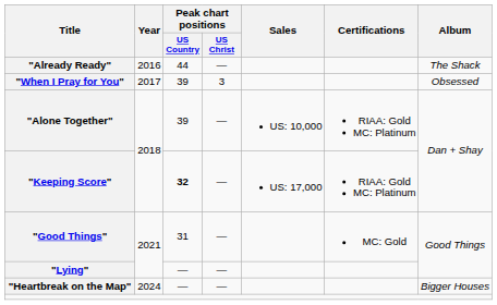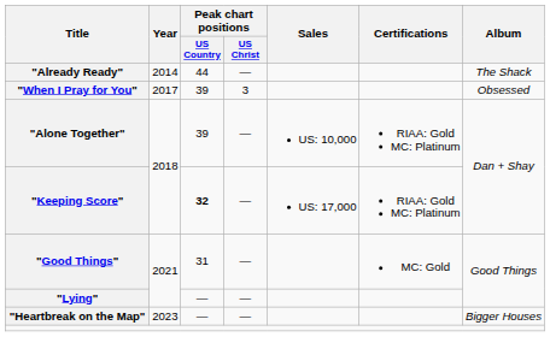 <table class="wikitable plainrowheaders" style="text-align:center;">
 <tr>
 <th rowspan="2" style="width:12em;">Title</th>
 <th rowspan="2">Year</th>
 <th colspan="2">Peak chart positions</th>
 <th rowspan="2">Sales</th>
 <th rowspan="2">Certifications</th>
 <th rowspan="2">Album</th>
 </tr>
 <tr style="font-size:smaller;">
 <th style="width:4em;"><a href='#'>US Country</a><br></th>
 <th style="width:4em;"><a href='#'>US<br>Christ</a><br></th>
 </tr>
 <tr>
 <th scope="row">"Already Ready"</th>
-<td>2016</td>
+<td>2014</td>
 <td>44</td>
 <td>—</td>
 <td></td>
 <td></td>
 <td><em>The Shack</em></td>
 </tr>
 <tr>
 <th scope="row">"<a href='#'>When I Pray for You</a>"</th>
 <td>2017</td>
 <td>39</td>
 <td>3</td>
 <td></td>
 <td></td>
 <td><em>Obsessed</em></td>
 </tr>
 <tr>
 <th scope="row">"Alone Together"</th>
 <td rowspan="2">2018</td>
 <td>39</td>
 <td>—</td>
 <td><br><ul><li>US: 10,000</li></ul></td>
 <td><br><ul><li>RIAA: Gold</li><li>MC: Platinum</li></ul></td>
 <td rowspan="2"><em>Dan + Shay</em></td>
 </tr>
 <tr>
 <th scope="row">"<a href='#'>Keeping Score</a>"<br></th>
 <td><strong>32</strong></td>
 <td>—</td>
 <td><br><ul><li>US: 17,000</li></ul></td>
 <td><br><ul><li>RIAA: Gold</li><li>MC: Platinum</li></ul></td>
 </tr>
 <tr>
 <th scope="row">"<a href='#'>Good Things</a>"</th>
 <td rowspan="2">2021</td>
 <td>31</td>
 <td>—</td>
 <td></td>
 <td><br><ul><li>MC: Gold</li></ul></td>
 <td rowspan="2"><em>Good Things</em></td>
 </tr>
 <tr>
 <th scope="row">"<a href='#'>Lying</a>"</th>
 <td>—</td>
 <td>—</td>
 <td></td>
 <td></td>
 </tr>
 <tr>
 <th scope="row">"Heartbreak on the Map"</th>
-<td>2024</td>
+<td>2023</td>
 <td>—</td>
 <td>—</td>
 <td></td>
 <td></td>
 <td><em>Bigger Houses</em></td>
 </tr>
 <tr>
 <td colspan="9"></td>
 </tr>
 </table>
